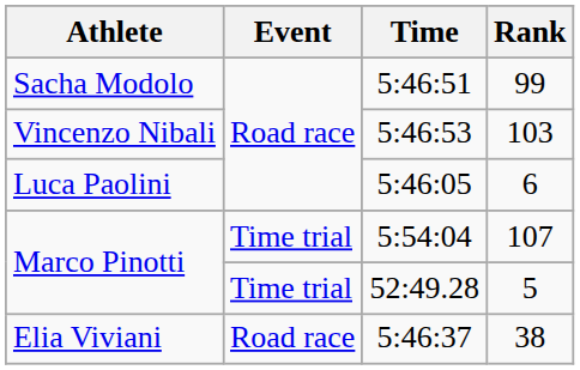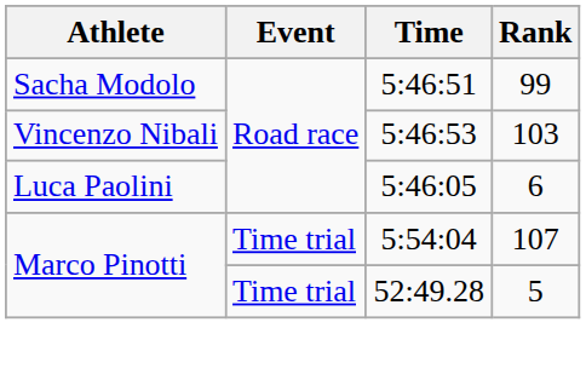 <table class=wikitable style="font-size:90%">
 <tr>
 <th>Athlete</th>
 <th>Event</th>
 <th>Time</th>
 <th>Rank</th>
 </tr>
 <tr align=center>
 <td align=left><a href='#'>Sacha Modolo</a></td>
 <td align=left rowspan=3><a href='#'>Road race</a></td>
 <td>5:46:51</td>
 <td>99</td>
 </tr>
 <tr align=center>
 <td align=left><a href='#'>Vincenzo Nibali</a></td>
 <td>5:46:53</td>
 <td>103</td>
 </tr>
 <tr align=center>
 <td align=left><a href='#'>Luca Paolini</a></td>
 <td>5:46:05</td>
 <td>6</td>
 </tr>
 <tr align=center>
 <td align=left rowspan=2><a href='#'>Marco Pinotti</a></td>
 <td align=left><a href='#'>Time trial</a></td>
 <td>5:54:04</td>
 <td>107</td>
 </tr>
 <tr align=center>
 <td align=left><a href='#'>Time trial</a></td>
 <td>52:49.28</td>
 <td>5</td>
 </tr>
-<tr align=center>
-<td align=left><a href='#'>Elia Viviani</a></td>
-<td align=left><a href='#'>Road race</a></td>
-<td>5:46:37</td>
-<td>38</td>
-</tr>
 </table>
